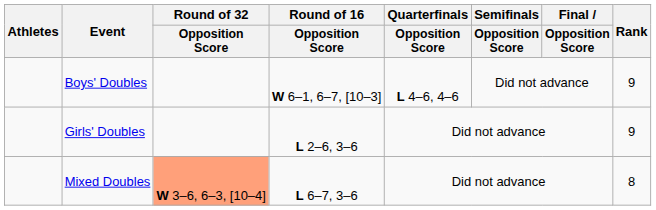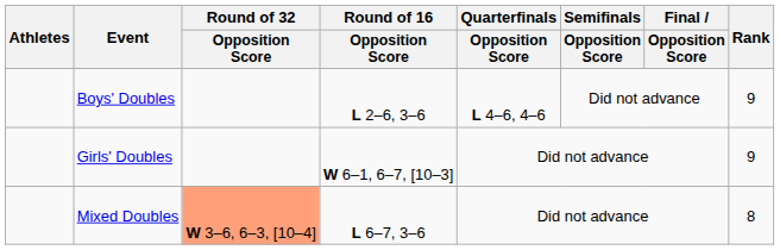 <table class=wikitable style="font-size:90%">
 <tr>
 <th rowspan="2">Athletes</th>
 <th rowspan="2">Event</th>
 <th>Round of 32</th>
 <th>Round of 16</th>
 <th>Quarterfinals</th>
 <th>Semifinals</th>
 <th>Final / </th>
 <th rowspan=2>Rank</th>
 </tr>
 <tr style="font-size:95%">
 <th>Opposition<br>Score</th>
 <th>Opposition<br>Score</th>
 <th>Opposition<br>Score</th>
 <th>Opposition<br>Score</th>
 <th>Opposition<br>Score</th>
 </tr>
 <tr align=center>
 <td align=left><br></td>
 <td align=left><a href='#'>Boys' Doubles</a></td>
 <td></td>
-<td><br><br><strong>W</strong> 6–1, 6–7, [10–3]</td>
+<td><br><br><strong>L</strong> 2–6, 3–6</td>
 <td><br><br><strong>L</strong> 4–6, 4–6</td>
 <td colspan=2>Did not advance</td>
 <td>9</td>
 </tr>
 <tr align=center>
 <td align=left><br></td>
 <td align=left><a href='#'>Girls' Doubles</a></td>
 <td></td>
-<td><br><br><strong>L</strong> 2–6, 3–6</td>
+<td><br><br><strong>W</strong> 6–1, 6–7, [10–3]</td>
 <td colspan=3>Did not advance</td>
 <td>9</td>
 </tr>
 <tr align=center>
 <td align=left><br></td>
 <td align=left><a href='#'>Mixed Doubles</a></td>
 <td style="background: lightsalmon;"><br><br><strong>W</strong> 3–6, 6–3, [10–4]</td>
 <td><br><br><strong>L</strong> 6–7, 3–6</td>
 <td colspan=3>Did not advance</td>
 <td>8</td>
 </tr>
 </table>
